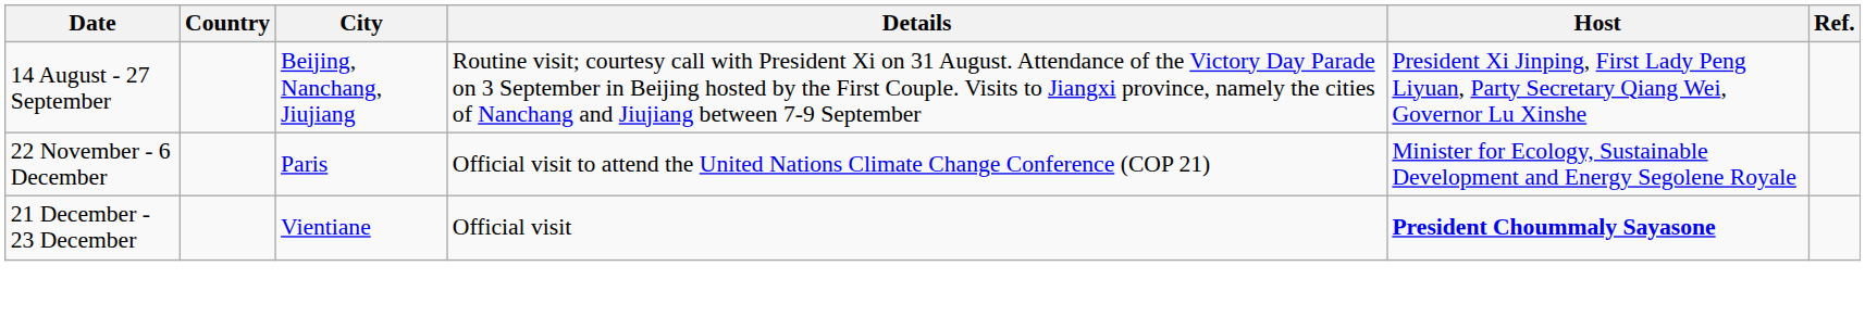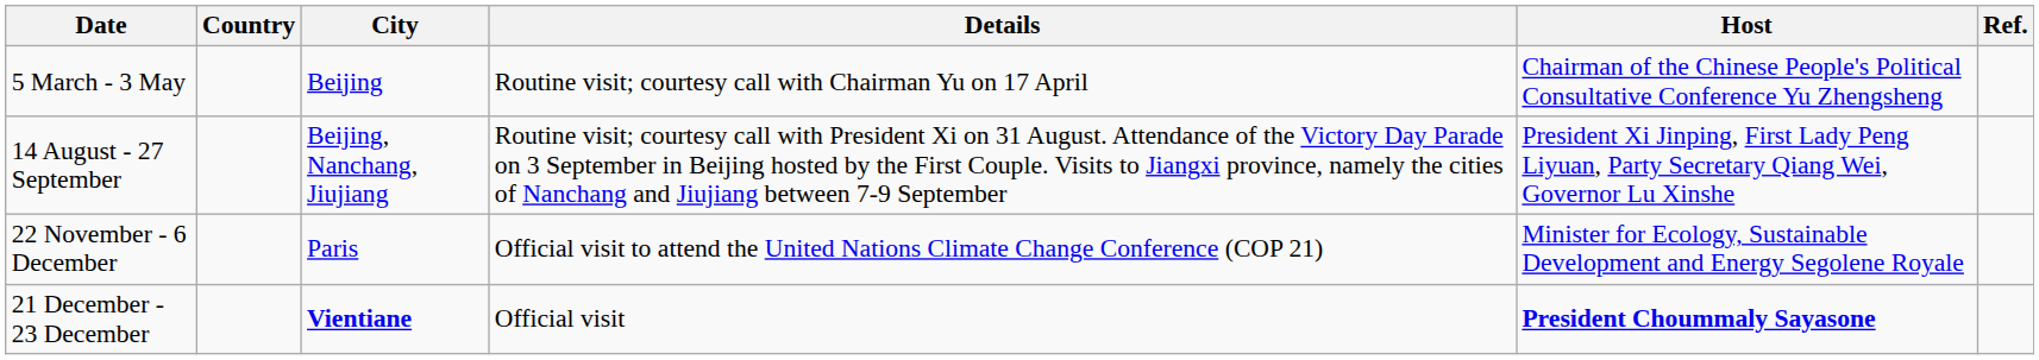 <table class="wikitable sortable" border="1" style="margin: 1em auto 1em auto">
 <tr>
 <th>Date</th>
 <th>Country</th>
 <th>City</th>
 <th>Details</th>
 <th>Host</th>
 <th>Ref.</th>
+</tr>
+<tr>
+<td>5 March - 3 May</td>
+<td></td>
+<td><a href='#'>Beijing</a></td>
+<td>Routine visit; courtesy call with Chairman Yu on 17 April</td>
+<td><a href='#'>Chairman of the Chinese People's Political Consultative Conference Yu Zhengsheng</a></td>
+<td></td>
 </tr>
 <tr>
 <td>14 August - 27 September</td>
 <td></td>
 <td><a href='#'>Beijing</a>, <a href='#'>Nanchang</a>, <a href='#'>Jiujiang</a></td>
 <td>Routine visit; courtesy call with President Xi on 31 August. Attendance of the <a href='#'>Victory Day Parade</a> on 3 September in Beijing hosted by the First Couple. Visits to <a href='#'>Jiangxi</a> province, namely the cities of <a href='#'>Nanchang</a> and <a href='#'>Jiujiang</a> between 7-9 September</td>
 <td><a href='#'>President Xi Jinping</a>, <a href='#'>First Lady Peng Liyuan</a>, <a href='#'>Party Secretary Qiang Wei</a>, <a href='#'>Governor Lu Xinshe</a></td>
 <td></td>
 </tr>
 <tr>
 <td>22 November - 6 December</td>
 <td></td>
 <td><a href='#'>Paris</a></td>
 <td>Official visit to attend the <a href='#'>United Nations Climate Change Conference</a> (COP 21)</td>
 <td><a href='#'>Minister for Ecology, Sustainable Development and Energy Segolene Royale</a></td>
 <td></td>
 </tr>
 <tr>
 <td>21 December - 23 December</td>
 <td></td>
-<td><a href='#'>Vientiane</a></td>
+<td><strong><a href='#'>Vientiane</a></strong></td>
 <td>Official visit</td>
 <td><strong><a href='#'>President Choummaly Sayasone</a></strong></td>
 <td></td>
 </tr>
 </table>
